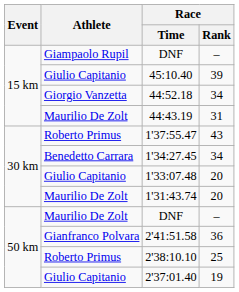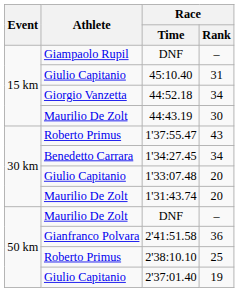 <table class="wikitable" border="1" style="font-size:90%">
 <tr>
 <th rowspan=2>Event</th>
 <th rowspan=2>Athlete</th>
 <th colspan=2>Race</th>
 </tr>
 <tr>
 <th>Time</th>
 <th>Rank</th>
 </tr>
 <tr>
 <td rowspan=4>15 km</td>
 <td><a href='#'>Giampaolo Rupil</a></td>
 <td align=center>DNF</td>
 <td align=center>–</td>
 </tr>
 <tr>
 <td><a href='#'>Giulio Capitanio</a></td>
 <td align=center>45:10.40</td>
-<td align=center>39</td>
+<td align=center>31</td>
 </tr>
 <tr>
 <td><a href='#'>Giorgio Vanzetta</a></td>
 <td align=center>44:52.18</td>
 <td align=center>34</td>
 </tr>
 <tr>
 <td><a href='#'>Maurilio De Zolt</a></td>
 <td align=center>44:43.19</td>
-<td align=center>31</td>
+<td align=center>30</td>
 </tr>
 <tr>
 <td rowspan=4>30 km</td>
 <td><a href='#'>Roberto Primus</a></td>
 <td align=center>1'37:55.47</td>
 <td align=center>43</td>
 </tr>
 <tr>
 <td><a href='#'>Benedetto Carrara</a></td>
 <td align=center>1'34:27.45</td>
 <td align=center>34</td>
 </tr>
 <tr>
 <td><a href='#'>Giulio Capitanio</a></td>
 <td align=center>1'33:07.48</td>
 <td align=center>20</td>
 </tr>
 <tr>
 <td><a href='#'>Maurilio De Zolt</a></td>
 <td align=center>1'31:43.74</td>
 <td align=center>20</td>
 </tr>
 <tr>
 <td rowspan=4>50 km</td>
 <td><a href='#'>Maurilio De Zolt</a></td>
 <td align=center>DNF</td>
 <td align=center>–</td>
 </tr>
 <tr>
 <td><a href='#'>Gianfranco Polvara</a></td>
 <td align=center>2'41:51.58</td>
 <td align=center>36</td>
 </tr>
 <tr>
 <td><a href='#'>Roberto Primus</a></td>
 <td align=center>2'38:10.10</td>
 <td align=center>25</td>
 </tr>
 <tr>
 <td><a href='#'>Giulio Capitanio</a></td>
 <td align=center>2'37:01.40</td>
 <td align=center>19</td>
 </tr>
 </table>
